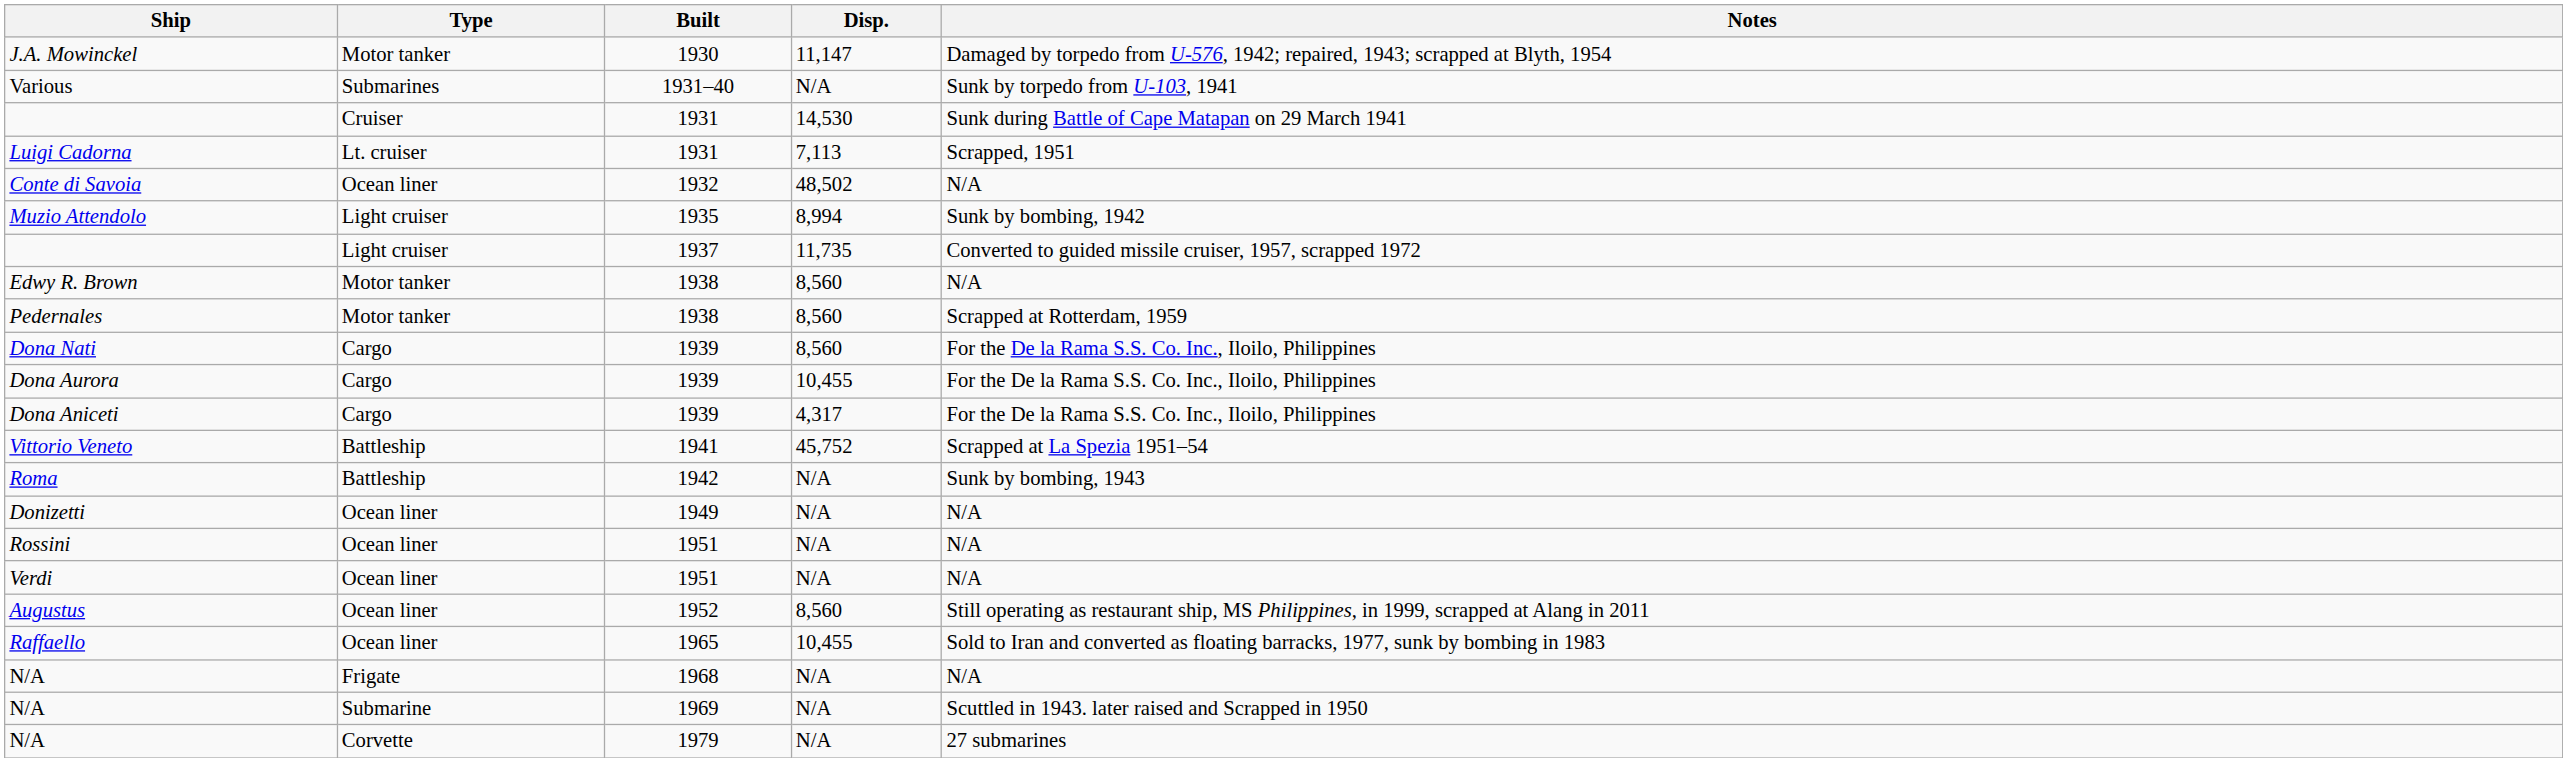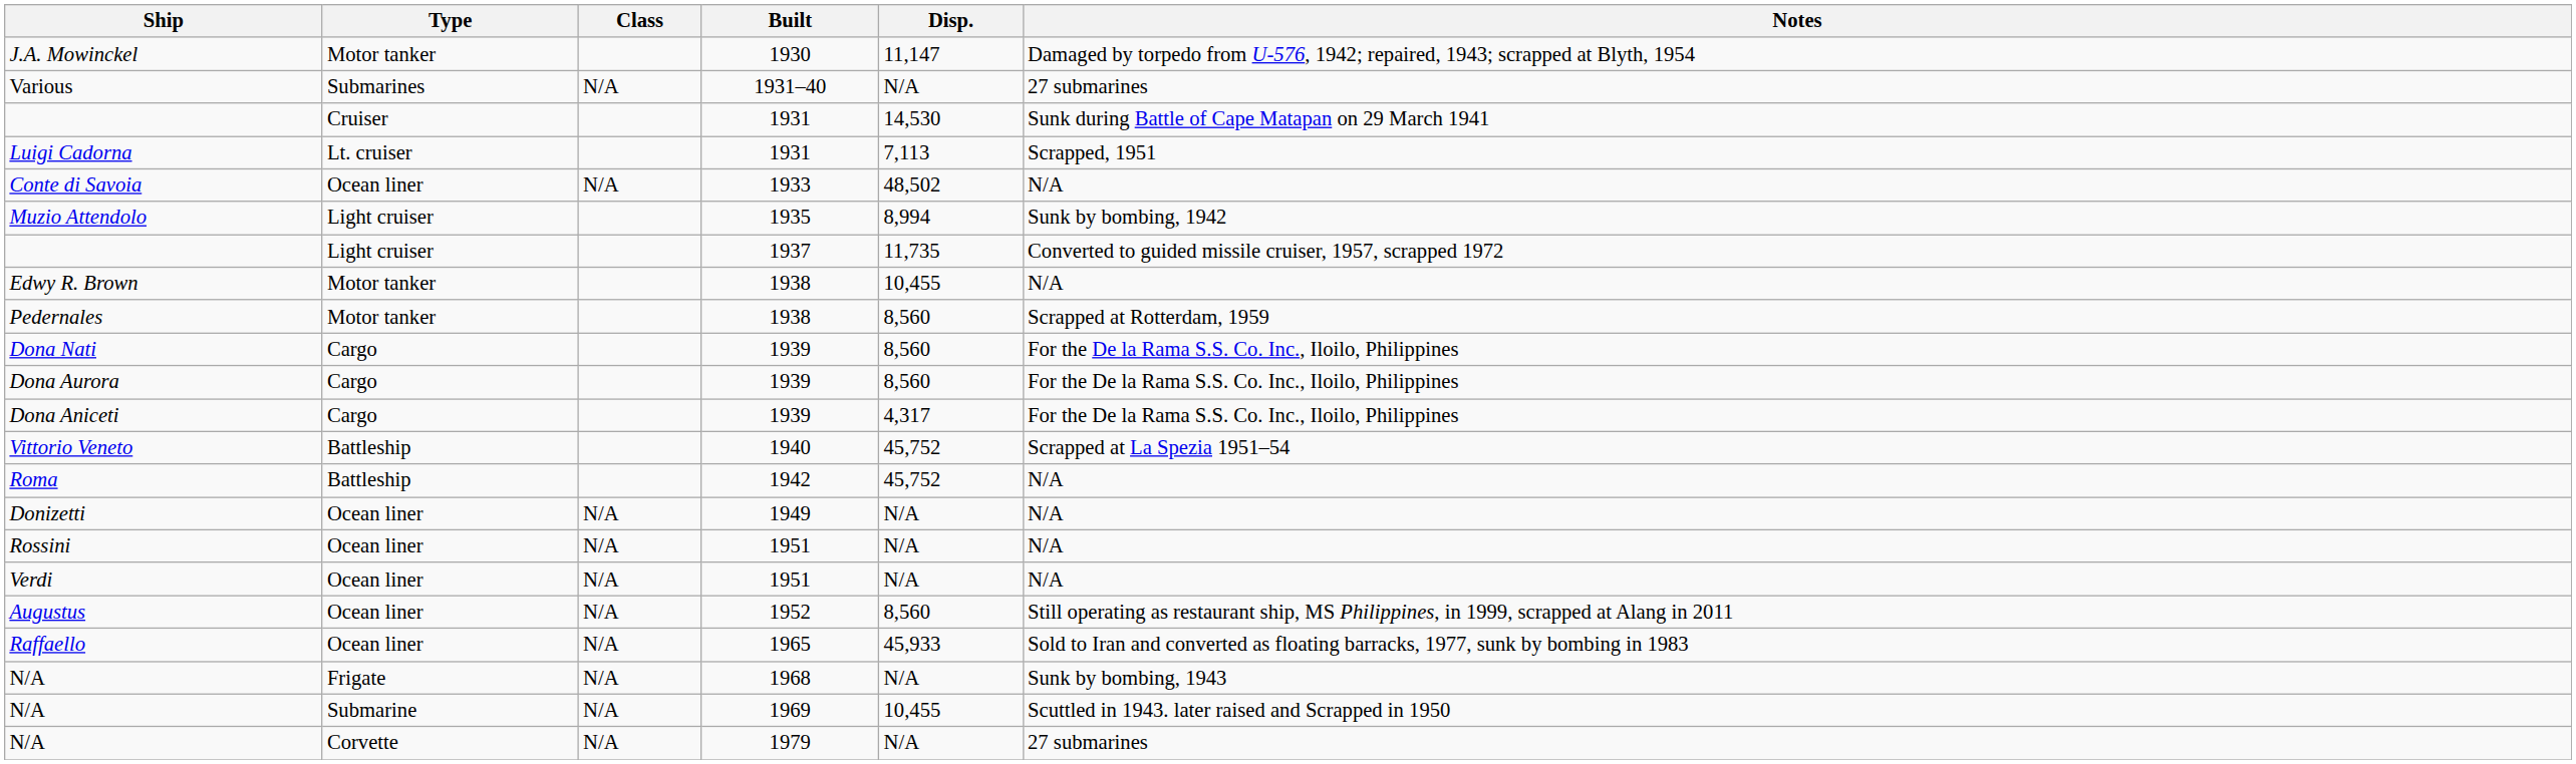 <table class="wikitable sortable nowraplinks" width=100%>
 <tr>
 <th>Ship</th>
 <th>Type</th>
+<th>Class</th>
 <th>Built</th>
 <th>Disp.</th>
 <th class=unsortable>Notes</th>
 </tr>
 <tr>
 <td><em>J.A. Mowinckel</em></td>
 <td>Motor tanker</td>
+<td></td>
 <td align=center>1930</td>
 <td>11,147</td>
 <td>Damaged by torpedo from <a href='#'><em>U-576</em></a>, 1942; repaired, 1943; scrapped at Blyth, 1954</td>
 </tr>
 <tr>
 <td>Various</td>
 <td>Submarines</td>
+<td>N/A</td>
 <td align=center>1931–40</td>
 <td>N/A</td>
-<td>Sunk by torpedo from <a href='#'><em>U-103</em></a>, 1941</td>
+<td>27 submarines</td>
 </tr>
 <tr>
 <td></td>
 <td>Cruiser</td>
+<td></td>
 <td align=center>1931</td>
 <td>14,530</td>
 <td>Sunk during <a href='#'>Battle of Cape Matapan</a> on 29 March 1941</td>
 </tr>
 <tr>
 <td><a href='#'><em>Luigi Cadorna</em></a></td>
 <td>Lt. cruiser</td>
+<td></td>
 <td align=center>1931</td>
 <td>7,113</td>
 <td>Scrapped, 1951</td>
 </tr>
 <tr>
 <td><a href='#'><em>Conte di Savoia</em></a></td>
 <td>Ocean liner</td>
-<td align=center>1932</td>
+<td>N/A</td>
+<td align=center>1933</td>
 <td>48,502</td>
 <td>N/A</td>
 </tr>
 <tr>
 <td><a href='#'><em>Muzio Attendolo</em></a></td>
 <td>Light cruiser</td>
+<td></td>
 <td align=center>1935</td>
 <td>8,994</td>
 <td>Sunk by bombing, 1942</td>
 </tr>
 <tr>
 <td></td>
 <td>Light cruiser</td>
+<td></td>
 <td align=center>1937</td>
 <td>11,735</td>
 <td>Converted to guided missile cruiser, 1957, scrapped 1972</td>
 </tr>
 <tr>
 <td><em>Edwy R. Brown</em></td>
 <td>Motor tanker</td>
+<td></td>
 <td align=center>1938</td>
-<td>8,560</td>
+<td>10,455</td>
 <td>N/A</td>
 </tr>
 <tr>
 <td><em>Pedernales</em></td>
 <td>Motor tanker</td>
+<td></td>
 <td align=center>1938</td>
 <td>8,560</td>
 <td>Scrapped at Rotterdam, 1959</td>
 </tr>
 <tr>
 <td><a href='#'><em>Dona Nati</em></a></td>
 <td>Cargo</td>
+<td></td>
 <td align=center>1939</td>
 <td>8,560</td>
 <td>For the <a href='#'>De la Rama S.S. Co. Inc.</a>, Iloilo, Philippines</td>
 </tr>
 <tr>
 <td><em>Dona Aurora</em></td>
 <td>Cargo</td>
+<td></td>
 <td align=center>1939</td>
-<td>10,455</td>
+<td>8,560</td>
 <td>For the De la Rama S.S. Co. Inc., Iloilo, Philippines</td>
 </tr>
 <tr>
 <td><em>Dona Aniceti</em></td>
 <td>Cargo</td>
+<td></td>
 <td align=center>1939</td>
 <td>4,317</td>
 <td>For the De la Rama S.S. Co. Inc., Iloilo, Philippines</td>
 </tr>
 <tr>
 <td><a href='#'><em>Vittorio Veneto</em></a></td>
 <td>Battleship</td>
-<td align=center>1941</td>
+<td></td>
+<td align=center>1940</td>
 <td>45,752</td>
 <td>Scrapped at <a href='#'>La Spezia</a> 1951–54</td>
 </tr>
 <tr>
 <td><a href='#'><em>Roma</em></a></td>
 <td>Battleship</td>
+<td></td>
 <td align=center>1942</td>
+<td>45,752</td>
 <td>N/A</td>
-<td>Sunk by bombing, 1943</td>
 </tr>
 <tr>
 <td><em>Donizetti</em></td>
 <td>Ocean liner</td>
+<td>N/A</td>
 <td align=center>1949</td>
 <td>N/A</td>
 <td>N/A</td>
 </tr>
 <tr>
 <td><em>Rossini</em></td>
 <td>Ocean liner</td>
+<td>N/A</td>
 <td align=center>1951</td>
 <td>N/A</td>
 <td>N/A</td>
 </tr>
 <tr>
 <td><em>Verdi</em></td>
 <td>Ocean liner</td>
+<td>N/A</td>
 <td align=center>1951</td>
 <td>N/A</td>
 <td>N/A</td>
 </tr>
 <tr>
 <td><a href='#'><em>Augustus</em></a></td>
 <td>Ocean liner</td>
+<td>N/A</td>
 <td align=center>1952</td>
 <td>8,560</td>
 <td>Still operating as restaurant ship, MS <em>Philippines</em>, in 1999, scrapped at Alang in 2011</td>
 </tr>
 <tr>
 <td><a href='#'><em>Raffaello</em></a></td>
 <td>Ocean liner</td>
+<td>N/A</td>
 <td align=center>1965</td>
-<td>10,455</td>
+<td>45,933</td>
 <td>Sold to Iran and converted as floating barracks, 1977, sunk by bombing in 1983</td>
 </tr>
 <tr>
 <td>N/A</td>
 <td>Frigate</td>
+<td>N/A</td>
 <td align=center>1968</td>
 <td>N/A</td>
-<td>N/A</td>
+<td>Sunk by bombing, 1943</td>
 </tr>
 <tr>
 <td>N/A</td>
 <td>Submarine</td>
+<td>N/A</td>
 <td align=center>1969</td>
-<td>N/A</td>
+<td>10,455</td>
 <td>Scuttled in 1943. later raised and Scrapped in 1950</td>
 </tr>
 <tr>
 <td>N/A</td>
 <td>Corvette</td>
+<td>N/A</td>
 <td align=center>1979</td>
 <td>N/A</td>
 <td>27 submarines</td>
 </tr>
 </table>
